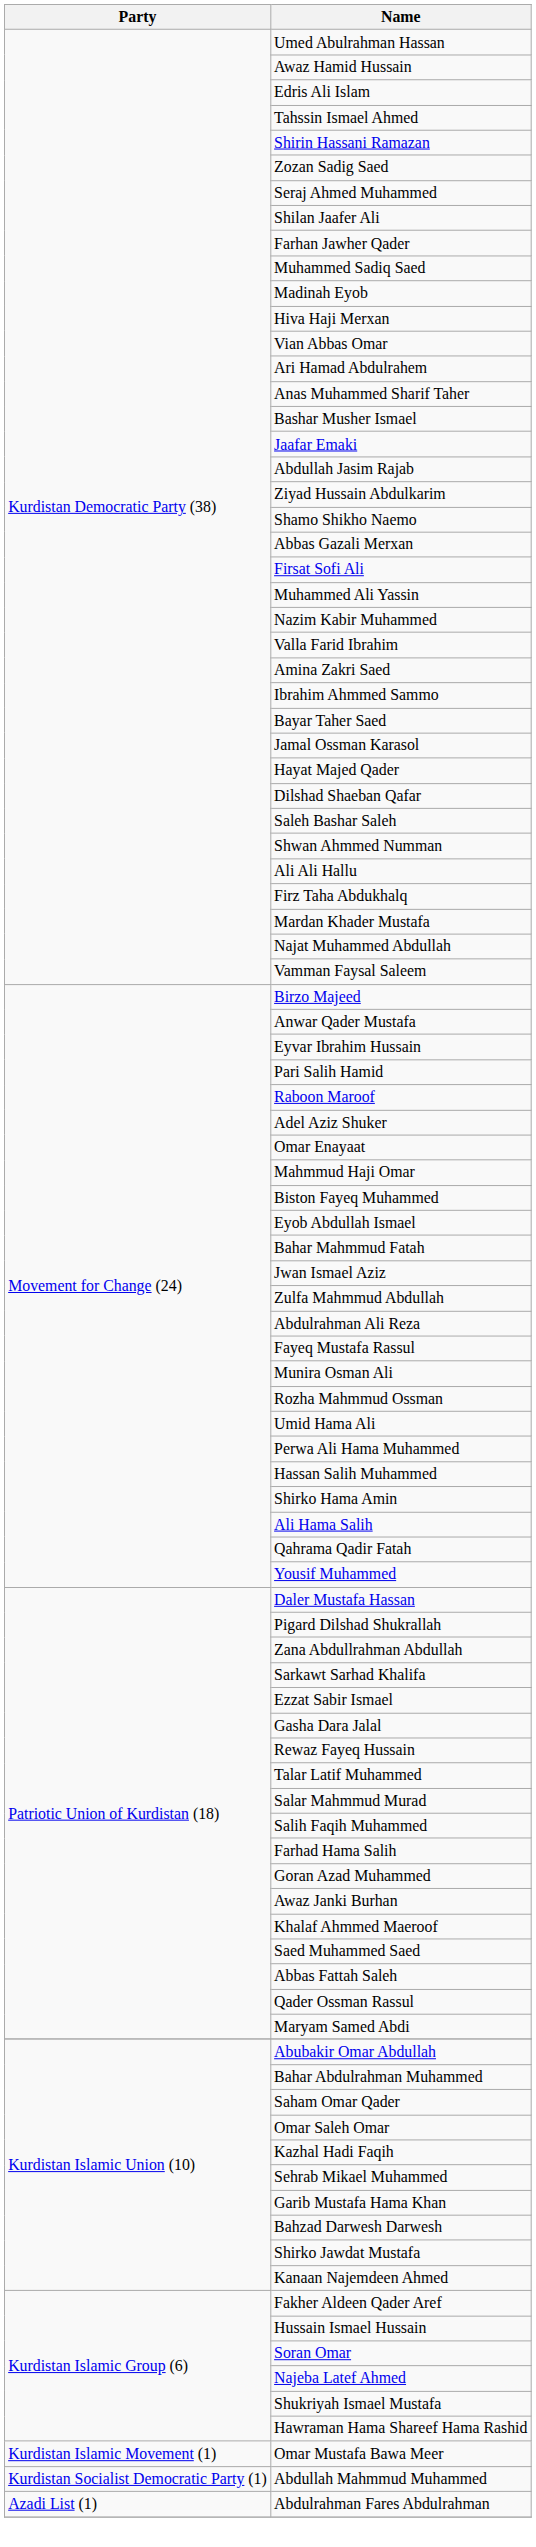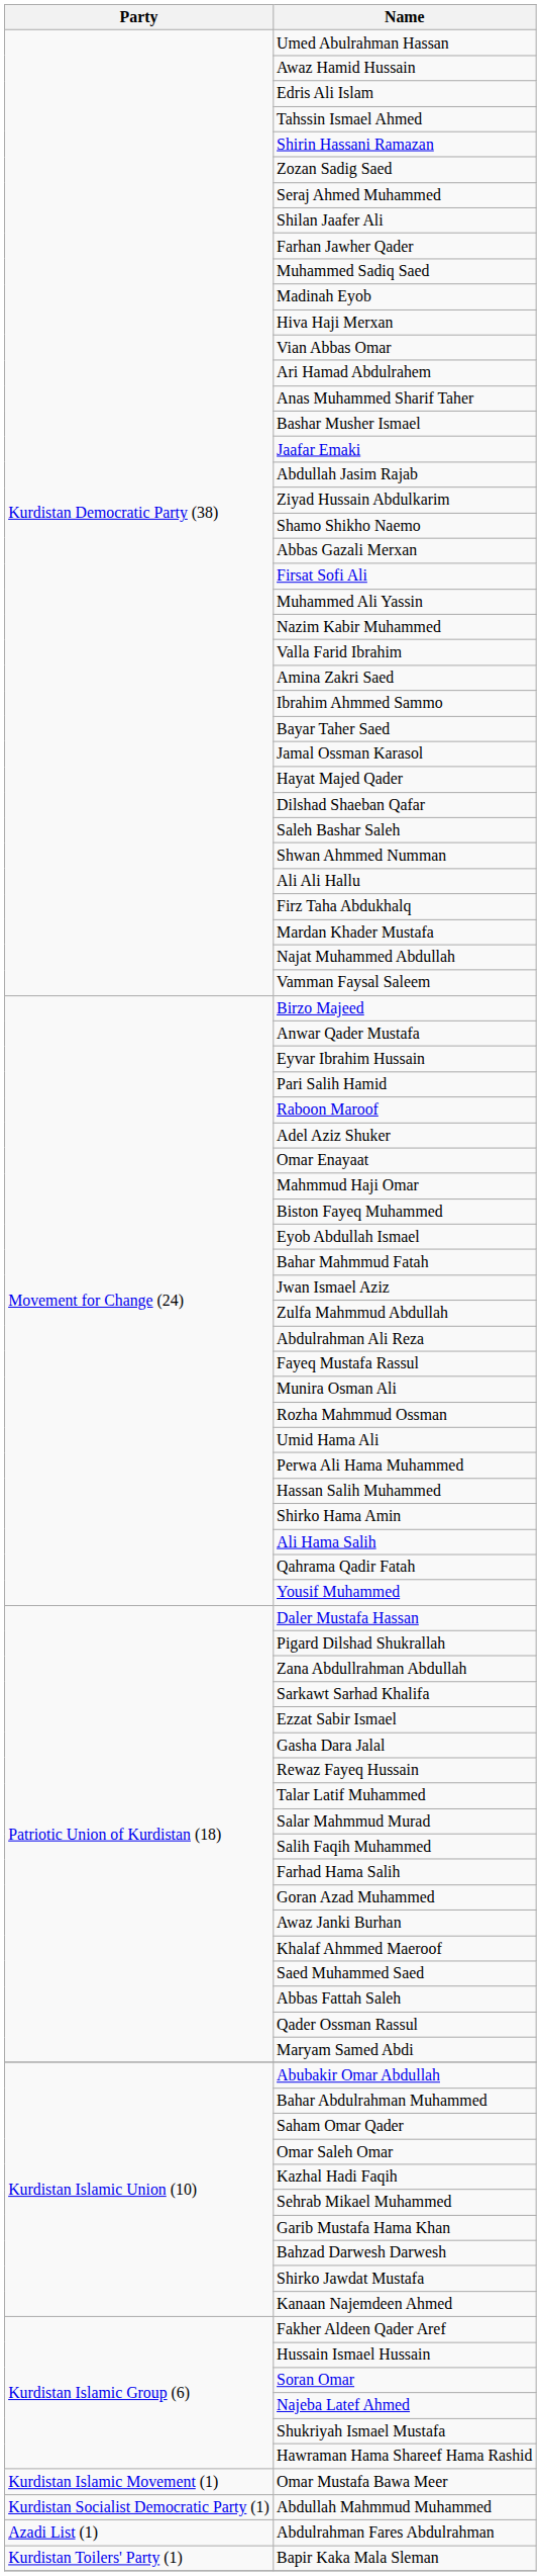 <table class=wikitable>
 <tr>
 <th>Party</th>
 <th>Name</th>
 </tr>
 <tr>
 <td rowspan=38><a href='#'>Kurdistan Democratic Party</a> (38)</td>
 <td>Umed Abulrahman Hassan</td>
 </tr>
 <tr>
 <td>Awaz Hamid Hussain</td>
 </tr>
 <tr>
 <td>Edris Ali Islam</td>
 </tr>
 <tr>
 <td>Tahssin Ismael Ahmed</td>
 </tr>
 <tr>
 <td><a href='#'>Shirin Hassani Ramazan</a></td>
 </tr>
 <tr>
 <td>Zozan Sadig Saed</td>
 </tr>
 <tr>
 <td>Seraj Ahmed Muhammed</td>
 </tr>
 <tr>
 <td>Shilan Jaafer Ali</td>
 </tr>
 <tr>
 <td>Farhan Jawher Qader</td>
 </tr>
 <tr>
 <td>Muhammed Sadiq Saed</td>
 </tr>
 <tr>
 <td>Madinah Eyob</td>
 </tr>
 <tr>
 <td>Hiva Haji Merxan</td>
 </tr>
 <tr>
 <td>Vian Abbas Omar</td>
 </tr>
 <tr>
 <td>Ari Hamad Abdulrahem</td>
 </tr>
 <tr>
 <td>Anas Muhammed Sharif Taher</td>
 </tr>
 <tr>
 <td>Bashar Musher Ismael</td>
 </tr>
 <tr>
 <td><a href='#'>Jaafar Emaki</a></td>
 </tr>
 <tr>
 <td>Abdullah Jasim Rajab</td>
 </tr>
 <tr>
 <td>Ziyad Hussain Abdulkarim</td>
 </tr>
 <tr>
 <td>Shamo Shikho Naemo</td>
 </tr>
 <tr>
 <td>Abbas Gazali Merxan</td>
 </tr>
 <tr>
 <td><a href='#'>Firsat Sofi Ali</a></td>
 </tr>
 <tr>
 <td>Muhammed Ali Yassin</td>
 </tr>
 <tr>
 <td>Nazim Kabir Muhammed</td>
 </tr>
 <tr>
 <td>Valla Farid Ibrahim</td>
 </tr>
 <tr>
 <td>Amina Zakri Saed</td>
 </tr>
 <tr>
 <td>Ibrahim Ahmmed Sammo</td>
 </tr>
 <tr>
 <td>Bayar Taher Saed</td>
 </tr>
 <tr>
 <td>Jamal Ossman Karasol</td>
 </tr>
 <tr>
 <td>Hayat Majed Qader</td>
 </tr>
 <tr>
 <td>Dilshad Shaeban Qafar</td>
 </tr>
 <tr>
 <td>Saleh Bashar Saleh</td>
 </tr>
 <tr>
 <td>Shwan Ahmmed Numman</td>
 </tr>
 <tr>
 <td>Ali Ali Hallu</td>
 </tr>
 <tr>
 <td>Firz Taha Abdukhalq</td>
 </tr>
 <tr>
 <td>Mardan Khader Mustafa</td>
 </tr>
 <tr>
 <td>Najat Muhammed Abdullah</td>
 </tr>
 <tr>
 <td>Vamman Faysal Saleem</td>
 </tr>
 <tr>
 <td rowspan=24><a href='#'>Movement for Change</a> (24)</td>
 <td><a href='#'>Birzo Majeed</a></td>
 </tr>
 <tr>
 <td>Anwar Qader Mustafa</td>
 </tr>
 <tr>
 <td>Eyvar Ibrahim Hussain</td>
 </tr>
 <tr>
 <td>Pari Salih Hamid</td>
 </tr>
 <tr>
 <td><a href='#'>Raboon Maroof</a></td>
 </tr>
 <tr>
 <td>Adel Aziz Shuker</td>
 </tr>
 <tr>
 <td>Omar Enayaat</td>
 </tr>
 <tr>
 <td>Mahmmud Haji Omar</td>
 </tr>
 <tr>
 <td>Biston Fayeq Muhammed</td>
 </tr>
 <tr>
 <td>Eyob Abdullah Ismael</td>
 </tr>
 <tr>
 <td>Bahar Mahmmud Fatah</td>
 </tr>
 <tr>
 <td>Jwan Ismael Aziz</td>
 </tr>
 <tr>
 <td>Zulfa Mahmmud Abdullah</td>
 </tr>
 <tr>
 <td>Abdulrahman Ali Reza</td>
 </tr>
 <tr>
 <td>Fayeq Mustafa Rassul</td>
 </tr>
 <tr>
 <td>Munira Osman Ali</td>
 </tr>
 <tr>
 <td>Rozha Mahmmud Ossman</td>
 </tr>
 <tr>
 <td>Umid Hama Ali</td>
 </tr>
 <tr>
 <td>Perwa Ali Hama Muhammed</td>
 </tr>
 <tr>
 <td>Hassan Salih Muhammed</td>
 </tr>
 <tr>
 <td>Shirko Hama Amin</td>
 </tr>
 <tr>
 <td><a href='#'>Ali Hama Salih</a></td>
 </tr>
 <tr>
 <td>Qahrama Qadir Fatah</td>
 </tr>
 <tr>
 <td><a href='#'>Yousif Muhammed</a></td>
 </tr>
 <tr>
 <td rowspan=18><a href='#'>Patriotic Union of Kurdistan</a> (18)</td>
 <td><a href='#'>Daler Mustafa Hassan</a></td>
 </tr>
 <tr>
 <td>Pigard Dilshad Shukrallah</td>
 </tr>
 <tr>
 <td>Zana Abdullrahman Abdullah</td>
 </tr>
 <tr>
 <td>Sarkawt Sarhad Khalifa</td>
 </tr>
 <tr>
 <td>Ezzat Sabir Ismael</td>
 </tr>
 <tr>
 <td>Gasha Dara Jalal</td>
 </tr>
 <tr>
 <td>Rewaz Fayeq Hussain</td>
 </tr>
 <tr>
 <td>Talar Latif Muhammed</td>
 </tr>
 <tr>
 <td>Salar Mahmmud Murad</td>
 </tr>
 <tr>
 <td>Salih Faqih Muhammed</td>
 </tr>
 <tr>
 <td>Farhad Hama Salih</td>
 </tr>
 <tr>
 <td>Goran Azad Muhammed</td>
 </tr>
 <tr>
 <td>Awaz Janki Burhan</td>
 </tr>
 <tr>
 <td>Khalaf Ahmmed Maeroof</td>
 </tr>
 <tr>
 <td>Saed Muhammed Saed</td>
 </tr>
 <tr>
 <td>Abbas Fattah Saleh</td>
 </tr>
 <tr>
 <td>Qader Ossman Rassul</td>
 </tr>
 <tr>
 <td>Maryam Samed Abdi</td>
 </tr>
 <tr>
 </tr>
 <tr Farhad Sangawy>
 <td rowspan=10><a href='#'>Kurdistan Islamic Union</a> (10)</td>
 <td><a href='#'>Abubakir Omar Abdullah</a></td>
 </tr>
 <tr>
 <td>Bahar Abdulrahman Muhammed</td>
 </tr>
 <tr>
 <td>Saham Omar Qader</td>
 </tr>
 <tr>
 <td>Omar Saleh Omar</td>
 </tr>
 <tr>
 <td>Kazhal Hadi Faqih</td>
 </tr>
 <tr>
 <td>Sehrab Mikael Muhammed</td>
 </tr>
 <tr>
 <td>Garib Mustafa Hama Khan</td>
 </tr>
 <tr>
 <td>Bahzad Darwesh Darwesh</td>
 </tr>
 <tr>
 <td>Shirko Jawdat Mustafa</td>
 </tr>
 <tr>
 <td>Kanaan Najemdeen Ahmed</td>
 </tr>
 <tr>
 <td rowspan=6><a href='#'>Kurdistan Islamic Group</a> (6)</td>
 <td>Fakher Aldeen Qader Aref</td>
 </tr>
 <tr>
 <td>Hussain Ismael Hussain</td>
 </tr>
 <tr>
 <td><a href='#'>Soran Omar</a></td>
 </tr>
 <tr>
 <td><a href='#'>Najeba Latef Ahmed</a></td>
 </tr>
 <tr>
 <td>Shukriyah Ismael Mustafa</td>
 </tr>
 <tr>
 <td>Hawraman Hama Shareef Hama Rashid</td>
 </tr>
 <tr>
 <td rowspan=1><a href='#'>Kurdistan Islamic Movement</a> (1)</td>
 <td>Omar Mustafa Bawa Meer</td>
 </tr>
 <tr>
 <td rowspan=1><a href='#'>Kurdistan Socialist Democratic Party</a> (1)</td>
 <td>Abdullah Mahmmud Muhammed</td>
 </tr>
 <tr>
 <td rowspan=1><a href='#'>Azadi List</a> (1)</td>
 <td>Abdulrahman Fares Abdulrahman</td>
 </tr>
 <tr>
+<td rowspan=1><a href='#'>Kurdistan Toilers' Party</a> (1)</td>
+<td>Bapir Kaka Mala Sleman</td>
+</tr>
+<tr>
 </tr>
 </table>
